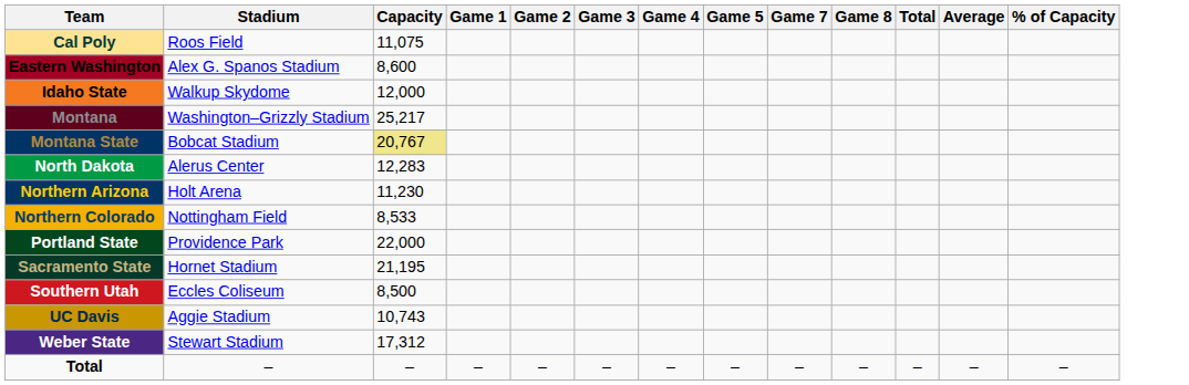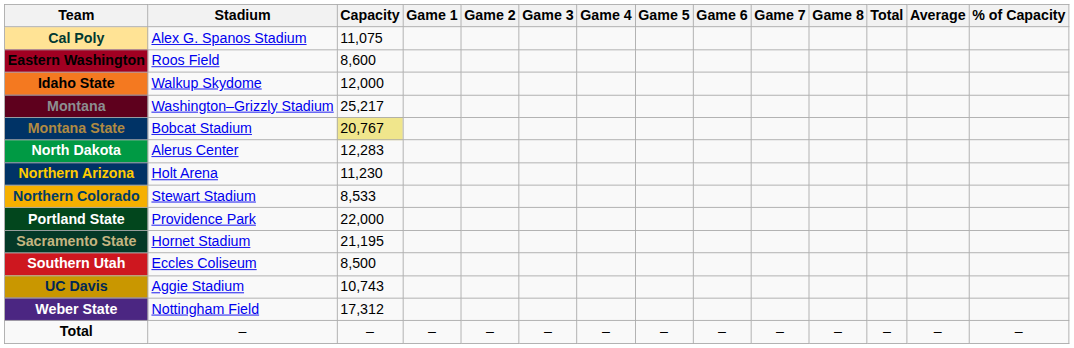 <table class="wikitable sortable">
 <tr>
 <th>Team</th>
 <th>Stadium</th>
 <th>Capacity</th>
 <th>Game 1</th>
 <th>Game 2</th>
 <th>Game 3</th>
 <th>Game 4</th>
 <th>Game 5</th>
+<th>Game 6</th>
 <th>Game 7</th>
 <th>Game 8</th>
 <th>Total</th>
 <th>Average</th>
 <th>% of Capacity</th>
 </tr>
 <tr>
 <th style="background:#FFE395; color:#003831;">Cal Poly</th>
-<td><a href='#'>Roos Field</a></td>
+<td><a href='#'>Alex G. Spanos Stadium</a></td>
 <td>11,075</td>
+<td></td>
 <td></td>
 <td></td>
 <td></td>
 <td></td>
 <td></td>
 <td></td>
 <td></td>
 <td></td>
 <td></td>
 <td></td>
 </tr>
 <tr>
 <th style="background:#A10022; color:#000000;">Eastern Washington</th>
-<td><a href='#'>Alex G. Spanos Stadium</a></td>
+<td><a href='#'>Roos Field</a></td>
 <td>8,600</td>
+<td></td>
 <td></td>
 <td></td>
 <td></td>
 <td></td>
 <td></td>
 <td></td>
 <td></td>
 <td></td>
 <td></td>
 <td></td>
 </tr>
 <tr>
 <th style="background:#F47920; color:#000000;">Idaho State</th>
 <td><a href='#'>Walkup Skydome</a></td>
 <td>12,000</td>
 <td></td>
 <td></td>
 <td></td>
 <td></td>
 <td></td>
 <td></td>
 <td></td>
 <td></td>
 <td></td>
 <td></td>
+<td></td>
 </tr>
 <tr>
 <th style="background:#5E001D; color:#8C8E90;">Montana</th>
 <td><a href='#'>Washington–Grizzly Stadium</a></td>
 <td>25,217</td>
+<td></td>
 <td></td>
 <td></td>
 <td></td>
 <td></td>
 <td></td>
 <td></td>
 <td></td>
 <td></td>
 <td></td>
 <td></td>
 </tr>
 <tr>
 <th style="background:#003366; color:#B08A42;">Montana State</th>
 <td><a href='#'>Bobcat Stadium</a></td>
 <td style="background: khaki;">20,767</td>
 <td></td>
 <td></td>
 <td></td>
 <td></td>
 <td></td>
 <td></td>
 <td></td>
 <td></td>
 <td></td>
 <td></td>
+<td></td>
 </tr>
 <tr>
 <th style="background:#009A44; color:#FFFFFF;">North Dakota</th>
 <td><a href='#'>Alerus Center</a></td>
 <td>12,283</td>
+<td></td>
 <td></td>
 <td></td>
 <td></td>
 <td></td>
 <td></td>
 <td></td>
 <td></td>
 <td></td>
 <td></td>
 <td></td>
 </tr>
 <tr>
 <th style="background:#003366; color:#FFCC00;">Northern Arizona</th>
 <td><a href='#'>Holt Arena</a></td>
 <td>11,230</td>
 <td></td>
 <td></td>
 <td></td>
 <td></td>
 <td></td>
 <td></td>
 <td></td>
 <td></td>
 <td></td>
 <td></td>
+<td></td>
 </tr>
 <tr>
 <th style="background:#F6B000; color:#013C65;">Northern Colorado</th>
-<td><a href='#'>Nottingham Field</a></td>
+<td><a href='#'>Stewart Stadium</a></td>
 <td>8,533</td>
+<td></td>
 <td></td>
 <td></td>
 <td></td>
 <td></td>
 <td></td>
 <td></td>
 <td></td>
 <td></td>
 <td></td>
 <td></td>
 </tr>
 <tr>
 <th style="background:#02461D; color:#FFFFFF;">Portland State</th>
 <td><a href='#'>Providence Park</a></td>
 <td>22,000</td>
 <td></td>
 <td></td>
 <td></td>
 <td></td>
 <td></td>
 <td></td>
 <td></td>
 <td></td>
 <td></td>
 <td></td>
+<td></td>
 </tr>
 <tr>
 <th style="background:#043927; color:#C4B581;">Sacramento State</th>
 <td><a href='#'>Hornet Stadium</a></td>
 <td>21,195</td>
+<td></td>
 <td></td>
 <td></td>
 <td></td>
 <td></td>
 <td></td>
 <td></td>
 <td></td>
 <td></td>
 <td></td>
 <td></td>
 </tr>
 <tr>
 <th style="background:#CE171F; color:#FFFFFF;">Southern Utah</th>
 <td><a href='#'>Eccles Coliseum</a></td>
 <td>8,500</td>
 <td></td>
 <td></td>
 <td></td>
 <td></td>
 <td></td>
 <td></td>
 <td></td>
 <td></td>
 <td></td>
 <td></td>
+<td></td>
 </tr>
 <tr>
 <th style="background:#C99700; color:#002855;">UC Davis</th>
 <td><a href='#'>Aggie Stadium</a></td>
 <td>10,743</td>
 <td></td>
 <td></td>
 <td></td>
 <td></td>
 <td></td>
 <td></td>
 <td></td>
 <td></td>
 <td></td>
 <td></td>
+<td></td>
 </tr>
 <tr>
 <th style="background:#4B2682; color:#FFFFFF;">Weber State</th>
-<td><a href='#'>Stewart Stadium</a></td>
+<td><a href='#'>Nottingham Field</a></td>
 <td>17,312</td>
+<td></td>
 <td></td>
 <td></td>
 <td></td>
 <td></td>
 <td></td>
 <td></td>
 <td></td>
 <td></td>
 <td></td>
 <td></td>
 </tr>
 <tr>
 <td align=center><strong>Total</strong></td>
 <td align=center>–</td>
 <td align=center>–</td>
 <td align=center>–</td>
 <td align=center>–</td>
 <td align=center>–</td>
 <td align=center>–</td>
 <td align=center>–</td>
 <td align=center>–</td>
 <td align=center>–</td>
 <td align=center>–</td>
 <td align=center>–</td>
 <td align=center>–</td>
+<td align=center>–</td>
 </tr>
 </table>
